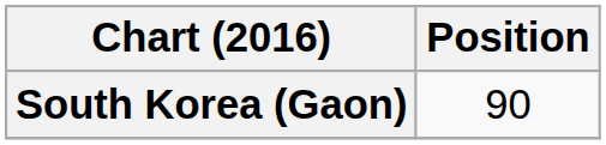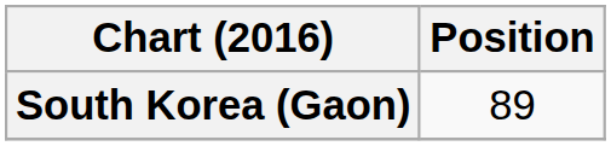 <table class="wikitable plainrowheaders" style="text-align:center;">
 <tr>
 <th scope="col">Chart (2016)</th>
 <th scope="col">Position</th>
 </tr>
 <tr>
 <th scope="row">South Korea (Gaon)</th>
-<td>90</td>
+<td>89</td>
 </tr>
 <tr>
 </tr>
 </table>
